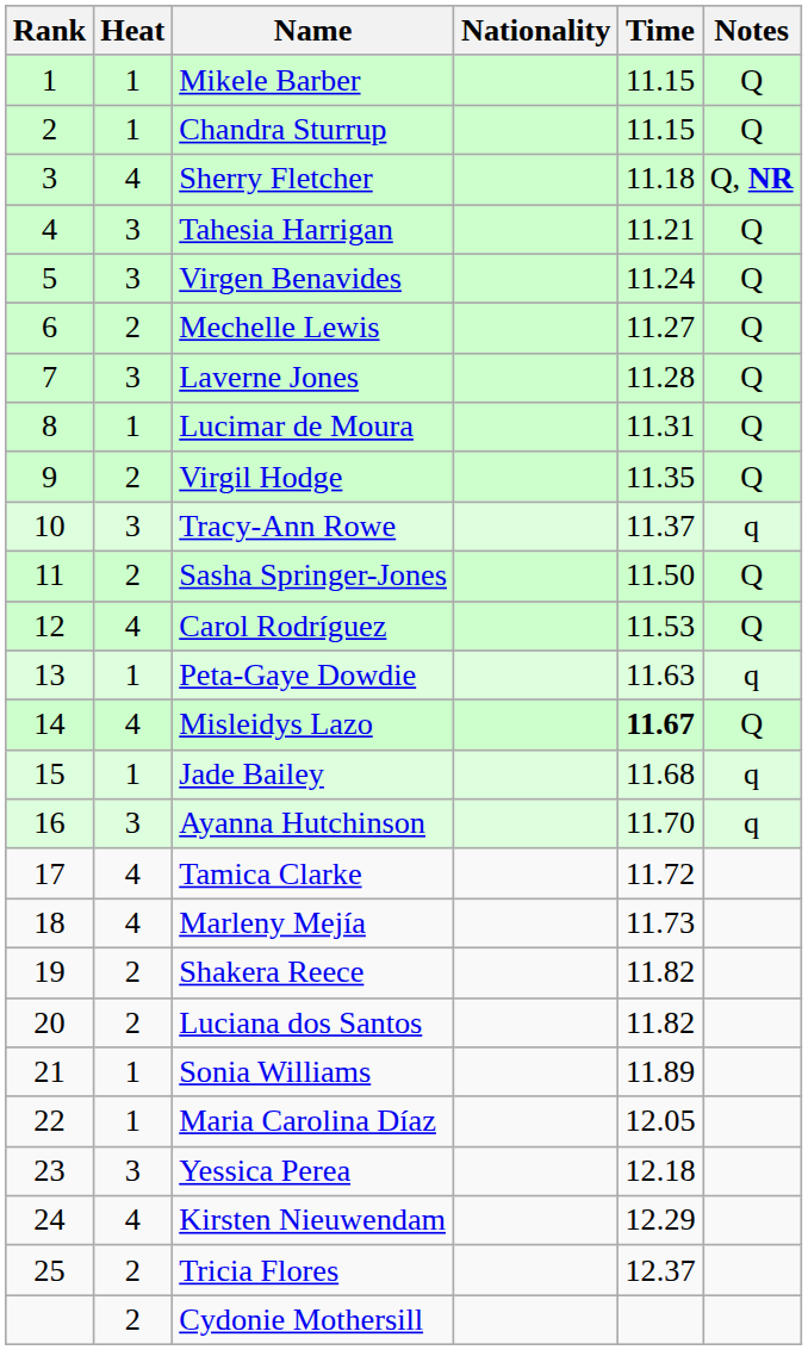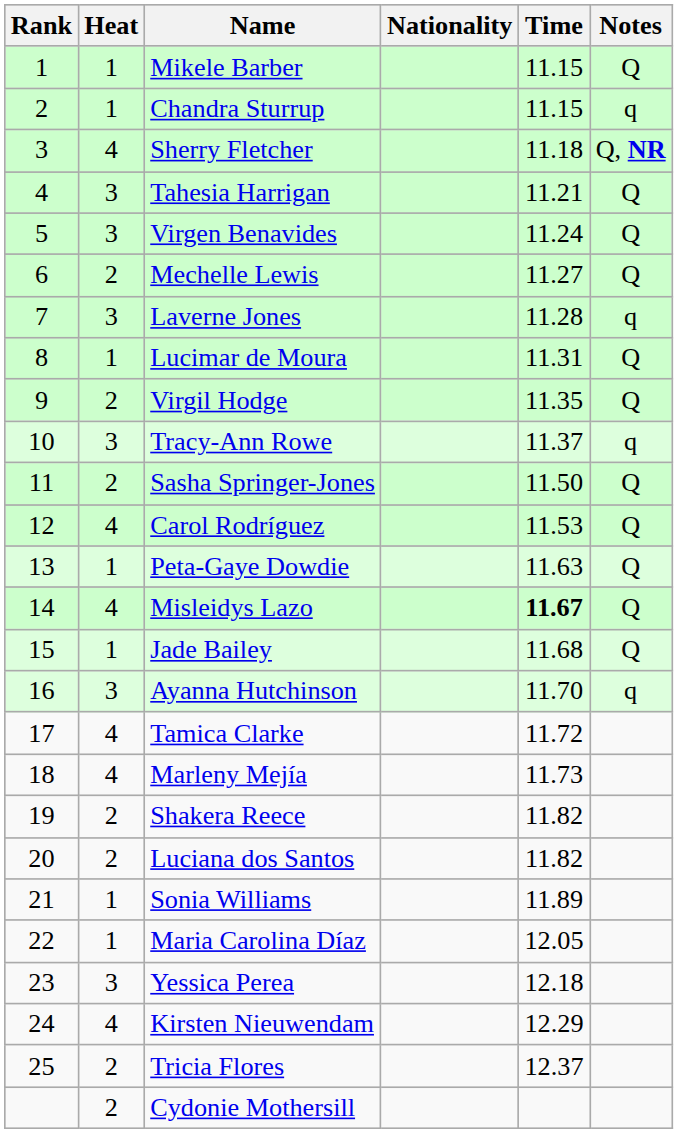 <table class="wikitable sortable" style="text-align:center">
 <tr>
 <th>Rank</th>
 <th>Heat</th>
 <th>Name</th>
 <th>Nationality</th>
 <th>Time</th>
 <th>Notes</th>
 </tr>
 <tr bgcolor=ccffcc>
 <td>1</td>
 <td>1</td>
 <td align=left><a href='#'>Mikele Barber</a></td>
 <td align=left></td>
 <td>11.15</td>
 <td>Q</td>
 </tr>
 <tr bgcolor=ccffcc>
 <td>2</td>
 <td>1</td>
 <td align=left><a href='#'>Chandra Sturrup</a></td>
 <td align=left></td>
 <td>11.15</td>
-<td>Q</td>
+<td>q</td>
 </tr>
 <tr bgcolor=ccffcc>
 <td>3</td>
 <td>4</td>
 <td align=left><a href='#'>Sherry Fletcher</a></td>
 <td align=left></td>
 <td>11.18</td>
 <td>Q, <strong><a href='#'>NR</a></strong></td>
 </tr>
 <tr bgcolor=ccffcc>
 <td>4</td>
 <td>3</td>
 <td align=left><a href='#'>Tahesia Harrigan</a></td>
 <td align=left></td>
 <td>11.21</td>
 <td>Q</td>
 </tr>
 <tr bgcolor=ccffcc>
 <td>5</td>
 <td>3</td>
 <td align=left><a href='#'>Virgen Benavides</a></td>
 <td align=left></td>
 <td>11.24</td>
 <td>Q</td>
 </tr>
 <tr bgcolor=ccffcc>
 <td>6</td>
 <td>2</td>
 <td align=left><a href='#'>Mechelle Lewis</a></td>
 <td align=left></td>
 <td>11.27</td>
 <td>Q</td>
 </tr>
 <tr bgcolor=ccffcc>
 <td>7</td>
 <td>3</td>
 <td align=left><a href='#'>Laverne Jones</a></td>
 <td align=left></td>
 <td>11.28</td>
-<td>Q</td>
+<td>q</td>
 </tr>
 <tr bgcolor=ccffcc>
 <td>8</td>
 <td>1</td>
 <td align=left><a href='#'>Lucimar de Moura</a></td>
 <td align=left></td>
 <td>11.31</td>
 <td>Q</td>
 </tr>
 <tr bgcolor=ccffcc>
 <td>9</td>
 <td>2</td>
 <td align=left><a href='#'>Virgil Hodge</a></td>
 <td align=left></td>
 <td>11.35</td>
 <td>Q</td>
 </tr>
 <tr bgcolor=ddffdd>
 <td>10</td>
 <td>3</td>
 <td align=left><a href='#'>Tracy-Ann Rowe</a></td>
 <td align=left></td>
 <td>11.37</td>
 <td>q</td>
 </tr>
 <tr bgcolor=ccffcc>
 <td>11</td>
 <td>2</td>
 <td align=left><a href='#'>Sasha Springer-Jones</a></td>
 <td align=left></td>
 <td>11.50</td>
 <td>Q</td>
 </tr>
 <tr bgcolor=ccffcc>
 <td>12</td>
 <td>4</td>
 <td align=left><a href='#'>Carol Rodríguez</a></td>
 <td align=left></td>
 <td>11.53</td>
 <td>Q</td>
 </tr>
 <tr bgcolor=ddffdd>
 <td>13</td>
 <td>1</td>
 <td align=left><a href='#'>Peta-Gaye Dowdie</a></td>
 <td align=left></td>
 <td>11.63</td>
-<td>q</td>
+<td>Q</td>
 </tr>
 <tr bgcolor=ccffcc>
 <td>14</td>
 <td>4</td>
 <td align=left><a href='#'>Misleidys Lazo</a></td>
 <td align=left></td>
 <td><strong>11.67</strong></td>
 <td>Q</td>
 </tr>
 <tr bgcolor=ddffdd>
 <td>15</td>
 <td>1</td>
 <td align=left><a href='#'>Jade Bailey</a></td>
 <td align=left></td>
 <td>11.68</td>
-<td>q</td>
+<td>Q</td>
 </tr>
 <tr bgcolor=ddffdd>
 <td>16</td>
 <td>3</td>
 <td align=left><a href='#'>Ayanna Hutchinson</a></td>
 <td align=left></td>
 <td>11.70</td>
 <td>q</td>
 </tr>
 <tr>
 <td>17</td>
 <td>4</td>
 <td align=left><a href='#'>Tamica Clarke</a></td>
 <td align=left></td>
 <td>11.72</td>
 <td></td>
 </tr>
 <tr>
 <td>18</td>
 <td>4</td>
 <td align=left><a href='#'>Marleny Mejía</a></td>
 <td align=left></td>
 <td>11.73</td>
 <td></td>
 </tr>
 <tr>
 <td>19</td>
 <td>2</td>
 <td align=left><a href='#'>Shakera Reece</a></td>
 <td align=left></td>
 <td>11.82</td>
 <td></td>
 </tr>
 <tr>
 <td>20</td>
 <td>2</td>
 <td align=left><a href='#'>Luciana dos Santos</a></td>
 <td align=left></td>
 <td>11.82</td>
 <td></td>
 </tr>
 <tr>
 <td>21</td>
 <td>1</td>
 <td align=left><a href='#'>Sonia Williams</a></td>
 <td align=left></td>
 <td>11.89</td>
 <td></td>
 </tr>
 <tr>
 <td>22</td>
 <td>1</td>
 <td align=left><a href='#'>Maria Carolina Díaz</a></td>
 <td align=left></td>
 <td>12.05</td>
 <td></td>
 </tr>
 <tr>
 <td>23</td>
 <td>3</td>
 <td align=left><a href='#'>Yessica Perea</a></td>
 <td align=left></td>
 <td>12.18</td>
 <td></td>
 </tr>
 <tr>
 <td>24</td>
 <td>4</td>
 <td align=left><a href='#'>Kirsten Nieuwendam</a></td>
 <td align=left></td>
 <td>12.29</td>
 <td></td>
 </tr>
 <tr>
 <td>25</td>
 <td>2</td>
 <td align=left><a href='#'>Tricia Flores</a></td>
 <td align=left></td>
 <td>12.37</td>
 <td></td>
 </tr>
 <tr>
 <td></td>
 <td>2</td>
 <td align=left><a href='#'>Cydonie Mothersill</a></td>
 <td align=left></td>
 <td></td>
 <td></td>
 </tr>
 </table>
